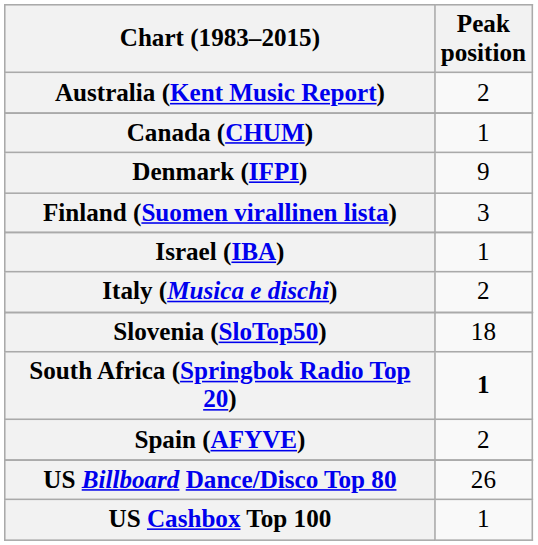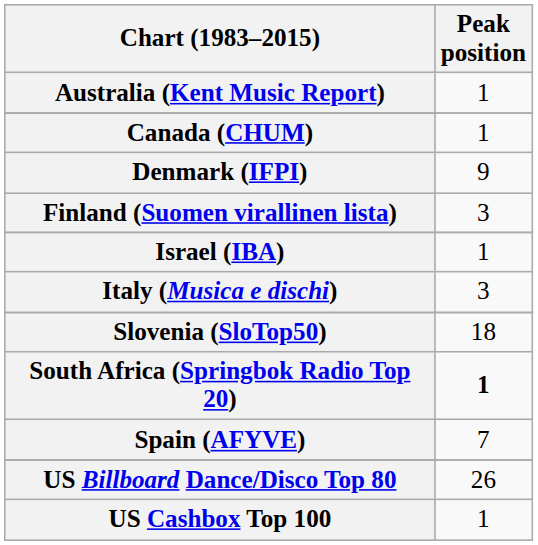 <table class="wikitable plainrowheaders sortable">
 <tr>
 <th style="width: 200pt;">Chart (1983–2015)</th>
 <th style="width: 40pt;">Peak<br>position</th>
 </tr>
 <tr>
 <th scope="row">Australia (<a href='#'>Kent Music Report</a>)</th>
-<td style="text-align:center;">2</td>
+<td style="text-align:center;">1</td>
 </tr>
 <tr>
 </tr>
 <tr>
 </tr>
 <tr>
 </tr>
 <tr>
 <th scope="row">Canada (<a href='#'>CHUM</a>)</th>
 <td style="text-align:center;">1</td>
 </tr>
 <tr>
 <th scope="row">Denmark (<a href='#'>IFPI</a>)</th>
 <td align="center">9</td>
 </tr>
 <tr>
 <th scope="row">Finland (<a href='#'>Suomen virallinen lista</a>)</th>
 <td style="text-align:center;">3</td>
 </tr>
 <tr>
 </tr>
 <tr>
 </tr>
 <tr>
 <th scope="row">Israel (<a href='#'>IBA</a>)</th>
 <td align="center">1</td>
 </tr>
 <tr>
 <th scope="row">Italy (<em><a href='#'>Musica e dischi</a></em>)</th>
-<td align="center">2</td>
+<td align="center">3</td>
 </tr>
 <tr>
 </tr>
 <tr>
 </tr>
 <tr>
 </tr>
 <tr>
 </tr>
 <tr>
 </tr>
 <tr>
 <th scope="row">Slovenia (<a href='#'>SloTop50</a>)</th>
 <td align=center>18</td>
 </tr>
 <tr>
 <th scope="row">South Africa (<a href='#'>Springbok Radio Top 20</a>)</th>
 <td style="text-align:center;"><strong>1</strong></td>
 </tr>
 <tr>
 <th scope="row">Spain (<a href='#'>AFYVE</a>)</th>
-<td style="text-align:center;">2</td>
+<td style="text-align:center;">7</td>
 </tr>
 <tr>
 </tr>
 <tr>
 </tr>
 <tr>
 </tr>
 <tr>
 </tr>
 <tr>
 </tr>
 <tr>
 </tr>
 <tr>
 <th scope="row">US <em><a href='#'>Billboard</a></em> <a href='#'>Dance/Disco Top 80</a></th>
 <td style="text-align:center;">26</td>
 </tr>
 <tr>
 <th scope="row">US <a href='#'>Cashbox</a> Top 100</th>
 <td style="text-align:center;">1</td>
 </tr>
 </table>
